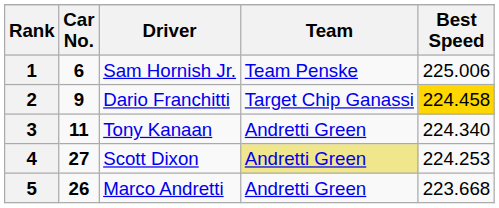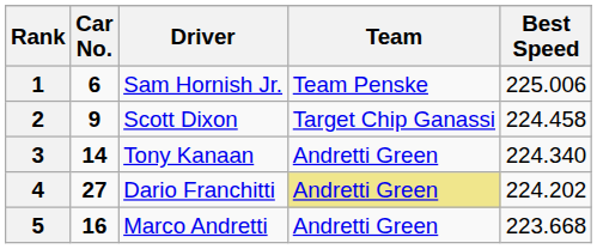 <table class="wikitable" style="font-size:95%;">
 <tr>
 </tr>
 <tr>
 <th>Rank</th>
 <th>Car<br>No.</th>
 <th>Driver</th>
 <th>Team</th>
 <th>Best<br>Speed</th>
 </tr>
 <tr>
 <th>1</th>
 <td style="text-align:center"><strong>6</strong></td>
 <td> <a href='#'>Sam Hornish Jr.</a></td>
 <td><a href='#'>Team Penske</a></td>
 <td align=center>225.006</td>
 </tr>
 <tr>
 <th>2</th>
 <td style="text-align:center"><strong>9</strong></td>
-<td> <a href='#'>Dario Franchitti</a></td>
+<td> <a href='#'>Scott Dixon</a></td>
 <td><a href='#'>Target Chip Ganassi</a></td>
-<td align=center style="background: gold;">224.458</td>
+<td align=center>224.458</td>
 </tr>
 <tr>
 <th>3</th>
-<td style="text-align:center"><strong>11</strong></td>
+<td style="text-align:center"><strong>14</strong></td>
 <td> <a href='#'>Tony Kanaan</a></td>
 <td><a href='#'>Andretti Green</a></td>
 <td align=center>224.340</td>
 </tr>
 <tr>
 <th>4</th>
 <td style="text-align:center"><strong>27</strong></td>
-<td> <a href='#'>Scott Dixon</a></td>
+<td> <a href='#'>Dario Franchitti</a></td>
 <td style="background: khaki;"><a href='#'>Andretti Green</a></td>
-<td align=center>224.253</td>
+<td align=center>224.202</td>
 </tr>
 <tr>
 <th>5</th>
-<td style="text-align:center"><strong>26</strong></td>
+<td style="text-align:center"><strong>16</strong></td>
 <td> <a href='#'>Marco Andretti</a></td>
 <td><a href='#'>Andretti Green</a></td>
 <td align=center>223.668</td>
 </tr>
 </table>
